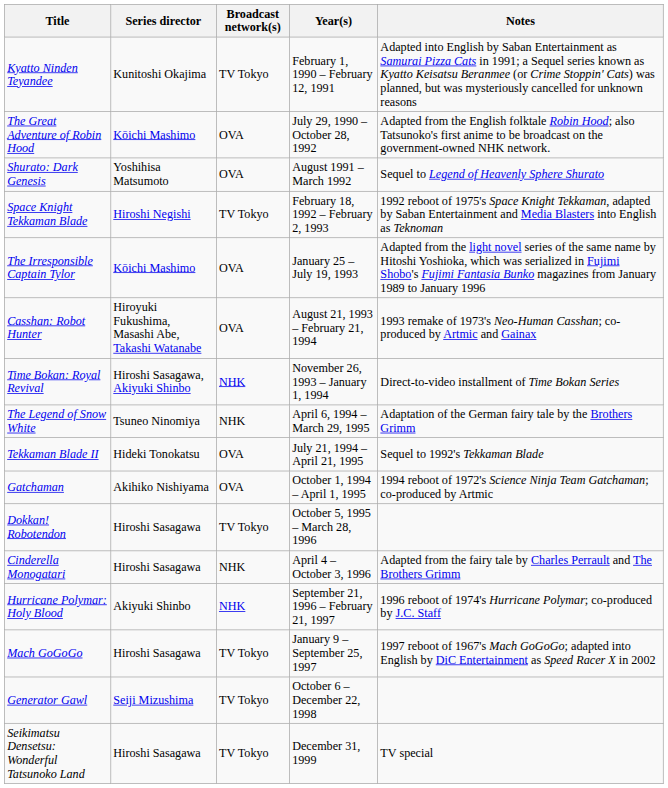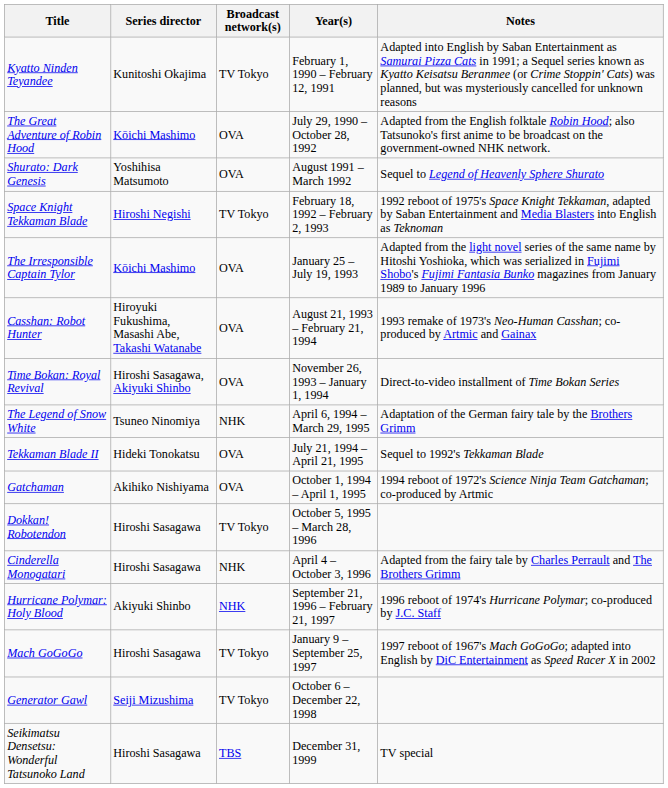 <table class="wikitable sortable">
 <tr>
 <th>Title</th>
 <th>Series director</th>
 <th>Broadcast network(s)</th>
 <th>Year(s)</th>
 <th>Notes</th>
 </tr>
 <tr>
 <td><em><a href='#'>Kyatto Ninden Teyandee</a></em></td>
 <td>Kunitoshi Okajima</td>
 <td>TV Tokyo</td>
 <td>February 1, 1990 – February 12, 1991</td>
 <td>Adapted into English by Saban Entertainment as <em><a href='#'>Samurai Pizza Cats</a></em> in 1991; a Sequel series known as <em>Kyatto Keisatsu Beranmee</em> (or <em>Crime Stoppin' Cats</em>) was planned, but was mysteriously cancelled for unknown reasons</td>
 </tr>
 <tr>
 <td><em><a href='#'>The Great Adventure of Robin Hood</a></em></td>
 <td><a href='#'>Kōichi Mashimo</a></td>
 <td>OVA</td>
 <td>July 29, 1990 – October 28, 1992</td>
 <td>Adapted from the English folktale <em><a href='#'>Robin Hood</a></em>; also Tatsunoko's first anime to be broadcast on the government-owned NHK network.</td>
 </tr>
 <tr>
 <td><em><a href='#'>Shurato: Dark Genesis</a></em></td>
 <td>Yoshihisa Matsumoto</td>
 <td>OVA</td>
 <td>August 1991 – March 1992</td>
 <td>Sequel to <em><a href='#'>Legend of Heavenly Sphere Shurato</a></em></td>
 </tr>
 <tr>
 <td><em><a href='#'>Space Knight Tekkaman Blade</a></em></td>
 <td><a href='#'>Hiroshi Negishi</a></td>
 <td>TV Tokyo</td>
 <td>February 18, 1992 – February 2, 1993</td>
 <td>1992 reboot of 1975's <em>Space Knight Tekkaman</em>, adapted by Saban Entertainment and <a href='#'>Media Blasters</a> into English as <em>Teknoman</em></td>
 </tr>
 <tr>
 <td><em><a href='#'>The Irresponsible Captain Tylor</a></em></td>
 <td><a href='#'>Kōichi Mashimo</a></td>
 <td>OVA</td>
 <td>January 25 – July 19, 1993</td>
 <td>Adapted from the <a href='#'>light novel</a> series of the same name by Hitoshi Yoshioka, which was serialized in <a href='#'>Fujimi Shobo</a>'s <em><a href='#'>Fujimi Fantasia Bunko</a></em> magazines from January 1989 to January 1996</td>
 </tr>
 <tr>
 <td><em><a href='#'>Casshan: Robot Hunter</a></em></td>
 <td>Hiroyuki Fukushima, Masashi Abe, <a href='#'>Takashi Watanabe</a></td>
 <td>OVA</td>
 <td>August 21, 1993 – February 21, 1994</td>
 <td>1993 remake of 1973's <em>Neo-Human Casshan</em>; co-produced by <a href='#'>Artmic</a> and <a href='#'>Gainax</a></td>
 </tr>
 <tr>
 <td><em><a href='#'>Time Bokan: Royal Revival</a></em></td>
 <td>Hiroshi Sasagawa, <a href='#'>Akiyuki Shinbo</a></td>
-<td><a href='#'>NHK</a></td>
+<td>OVA</td>
 <td>November 26, 1993 – January 1, 1994</td>
 <td>Direct-to-video installment of <em>Time Bokan Series</em></td>
 </tr>
 <tr>
 <td><em><a href='#'>The Legend of Snow White</a></em></td>
 <td>Tsuneo Ninomiya</td>
 <td>NHK</td>
 <td>April 6, 1994 – March 29, 1995</td>
 <td>Adaptation of the German fairy tale by the <a href='#'>Brothers Grimm</a></td>
 </tr>
 <tr>
 <td><em><a href='#'>Tekkaman Blade II</a></em></td>
 <td>Hideki Tonokatsu</td>
 <td>OVA</td>
 <td>July 21, 1994 – April 21, 1995</td>
 <td>Sequel to 1992's <em>Tekkaman Blade</em></td>
 </tr>
 <tr>
 <td><em><a href='#'>Gatchaman</a></em></td>
 <td>Akihiko Nishiyama</td>
 <td>OVA</td>
 <td>October 1, 1994 – April 1, 1995</td>
 <td>1994 reboot of 1972's <em>Science Ninja Team Gatchaman</em>; co-produced by Artmic</td>
 </tr>
 <tr>
 <td><em><a href='#'>Dokkan! Robotendon</a></em></td>
 <td>Hiroshi Sasagawa</td>
 <td>TV Tokyo</td>
 <td>October 5, 1995 – March 28, 1996</td>
 <td></td>
 </tr>
 <tr>
 <td><em><a href='#'>Cinderella Monogatari</a></em></td>
 <td>Hiroshi Sasagawa</td>
 <td>NHK</td>
 <td>April 4 – October 3, 1996</td>
 <td>Adapted from the fairy tale by <a href='#'>Charles Perrault</a> and <a href='#'>The Brothers Grimm</a></td>
 </tr>
 <tr>
 <td><em><a href='#'>Hurricane Polymar: Holy Blood</a></em></td>
 <td>Akiyuki Shinbo</td>
 <td><a href='#'>NHK</a></td>
 <td>September 21, 1996 – February 21, 1997</td>
 <td>1996 reboot of 1974's <em>Hurricane Polymar</em>; co-produced by <a href='#'>J.C. Staff</a></td>
 </tr>
 <tr>
 <td><em><a href='#'>Mach GoGoGo</a></em></td>
 <td>Hiroshi Sasagawa</td>
 <td>TV Tokyo</td>
 <td>January 9 – September 25, 1997</td>
 <td>1997 reboot of 1967's <em>Mach GoGoGo</em>; adapted into English by <a href='#'>DiC Entertainment</a> as <em>Speed Racer X</em> in 2002</td>
 </tr>
 <tr>
 <td><em><a href='#'>Generator Gawl</a></em></td>
 <td><a href='#'>Seiji Mizushima</a></td>
 <td>TV Tokyo</td>
 <td>October 6 – December 22, 1998</td>
 <td></td>
 </tr>
 <tr>
 <td><em>Seikimatsu Densetsu: Wonderful Tatsunoko Land</em></td>
 <td>Hiroshi Sasagawa</td>
-<td>TV Tokyo</td>
+<td><a href='#'>TBS</a></td>
 <td>December 31, 1999</td>
 <td>TV special</td>
 </tr>
 </table>
